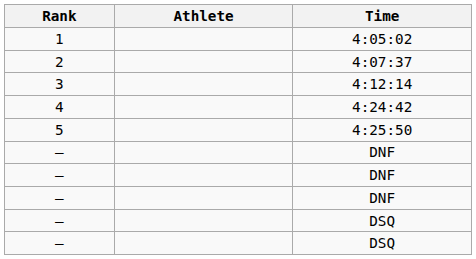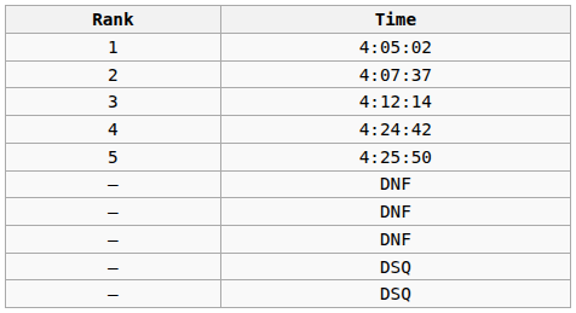 <table class="wikitable" style=" text-align:center; font-size:110%;" width="75%">
 <tr>
 <th>Rank</th>
-<th>Athlete</th>
 <th>Time</th>
 </tr>
 <tr>
 <td>1</td>
-<td align=left></td>
 <td>4:05:02</td>
 </tr>
 <tr>
 <td>2</td>
-<td align=left></td>
 <td>4:07:37</td>
 </tr>
 <tr>
 <td>3</td>
-<td align=left></td>
 <td>4:12:14</td>
 </tr>
 <tr>
 <td>4</td>
-<td align=left></td>
 <td>4:24:42</td>
 </tr>
 <tr>
 <td>5</td>
-<td align=left></td>
 <td>4:25:50</td>
 </tr>
 <tr>
 <td>—</td>
-<td align=left></td>
 <td>DNF</td>
 </tr>
 <tr>
 <td>—</td>
-<td align=left></td>
 <td>DNF</td>
 </tr>
 <tr>
 <td>—</td>
-<td align=left></td>
 <td>DNF</td>
 </tr>
 <tr>
 <td>—</td>
-<td align=left></td>
 <td>DSQ</td>
 </tr>
 <tr>
 <td>—</td>
-<td align=left></td>
 <td>DSQ</td>
 </tr>
 </table>
